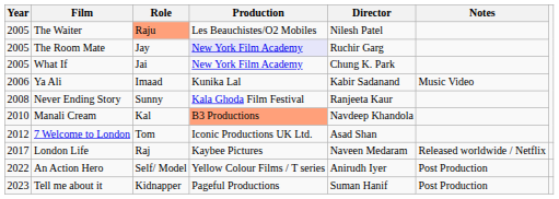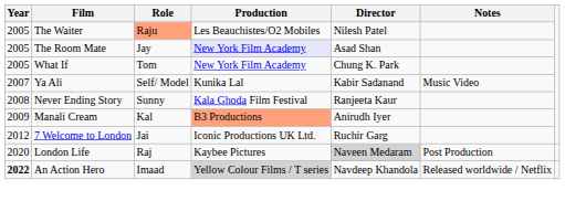 <table class="wikitable">
 <tr>
 <th>Year</th>
 <th>Film</th>
 <th>Role</th>
 <th>Production</th>
 <th>Director</th>
 <th>Notes</th>
 </tr>
 <tr>
 <td>2005</td>
 <td>The Waiter</td>
 <td style="background: lightsalmon;">Raju</td>
 <td>Les Beauchistes/O2 Mobiles</td>
 <td>Nilesh Patel</td>
 <td></td>
 </tr>
 <tr>
 <td>2005</td>
 <td>The Room Mate</td>
 <td>Jay</td>
 <td style="background: lavender;"><a href='#'>New York Film Academy</a></td>
-<td>Ruchir Garg</td>
+<td>Asad Shan</td>
 <td></td>
 </tr>
 <tr>
 <td>2005</td>
 <td>What If</td>
-<td>Jai</td>
+<td>Tom</td>
 <td><a href='#'>New York Film Academy</a></td>
 <td>Chung K. Park</td>
 <td></td>
 </tr>
 <tr>
-<td>2006</td>
+<td>2007</td>
 <td>Ya Ali</td>
-<td>Imaad</td>
+<td>Self/ Model</td>
 <td>Kunika Lal</td>
 <td>Kabir Sadanand</td>
 <td>Music Video</td>
 </tr>
 <tr>
 <td>2008</td>
 <td>Never Ending Story</td>
 <td>Sunny</td>
 <td><a href='#'>Kala Ghoda</a> Film Festival</td>
 <td>Ranjeeta Kaur</td>
 <td></td>
 </tr>
 <tr>
-<td>2010</td>
+<td>2009</td>
 <td>Manali Cream</td>
 <td>Kal</td>
 <td style="background: lightsalmon;">B3 Productions</td>
-<td>Navdeep Khandola</td>
+<td>Anirudh Iyer</td>
 <td></td>
 </tr>
 <tr>
 <td>2012</td>
 <td><a href='#'>7 Welcome to London</a></td>
-<td>Tom</td>
+<td>Jai</td>
 <td>Iconic Productions UK Ltd.</td>
-<td>Asad Shan</td>
+<td>Ruchir Garg</td>
 <td></td>
 </tr>
 <tr>
-<td>2017</td>
+<td>2020</td>
 <td>London Life</td>
 <td>Raj</td>
 <td>Kaybee Pictures</td>
-<td>Naveen Medaram</td>
-<td>Released worldwide / Netflix</td>
-<td></td>
-</tr>
-<tr>
-<td>2022</td>
-<td>An Action Hero</td>
-<td>Self/ Model</td>
-<td>Yellow Colour Films / T series</td>
-<td>Anirudh Iyer</td>
+<td style="background: lightgrey;">Naveen Medaram</td>
 <td>Post Production</td>
 <td></td>
 </tr>
 <tr>
-<td>2023</td>
-<td>Tell me about it</td>
-<td>Kidnapper</td>
-<td>Pageful Productions</td>
-<td>Suman Hanif</td>
-<td>Post Production</td>
+<td><strong>2022</strong></td>
+<td>An Action Hero</td>
+<td>Imaad</td>
+<td style="background: lightgrey;">Yellow Colour Films / T series</td>
+<td>Navdeep Khandola</td>
+<td>Released worldwide / Netflix</td>
 <td></td>
 </tr>
 </table>
